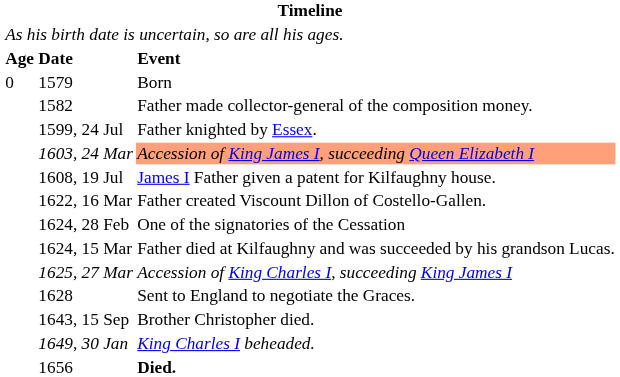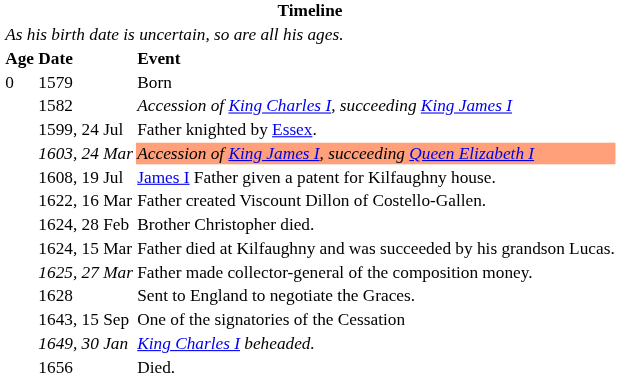 <table>
 <tr>
 <th colspan=3>Timeline</th>
 </tr>
 <tr>
 <td colspan=3><em>As his birth date is uncertain, so are all his ages.</em></td>
 </tr>
 <tr>
 <th align="left">Age</th>
 <th align="left">Date</th>
 <th align="left">Event</th>
 </tr>
 <tr>
 <td>0</td>
 <td>1579</td>
 <td>Born</td>
 </tr>
 <tr>
 <td></td>
 <td>1582</td>
-<td>Father made collector-general of the composition money.</td>
+<td><em>Accession of <a href='#'>King Charles I</a>, succeeding <a href='#'>King James I</a></em></td>
 </tr>
 <tr>
 <td></td>
 <td>1599, 24 Jul</td>
 <td>Father knighted by <a href='#'>Essex</a>.</td>
 </tr>
 <tr>
 <td></td>
 <td><em>1603, 24 Mar</em></td>
 <td style="background: lightsalmon;"><em>Accession of <a href='#'>King James I</a>, succeeding <a href='#'>Queen Elizabeth I</a></em></td>
 </tr>
 <tr>
 <td></td>
 <td>1608, 19 Jul</td>
 <td><a href='#'>James I</a> Father given a patent for Kilfaughny house.</td>
 </tr>
 <tr>
 <td></td>
 <td>1622, 16 Mar</td>
 <td>Father created Viscount Dillon of Costello-Gallen.</td>
 </tr>
 <tr>
 <td></td>
 <td>1624, 28 Feb</td>
-<td>One of the signatories of the Cessation</td>
+<td>Brother Christopher died.</td>
 </tr>
 <tr>
 <td></td>
 <td>1624, 15 Mar</td>
 <td>Father died at Kilfaughny and was succeeded by his grandson Lucas.</td>
 </tr>
 <tr>
 <td></td>
 <td><em>1625, 27 Mar</em></td>
-<td><em>Accession of <a href='#'>King Charles I</a>, succeeding <a href='#'>King James I</a></em></td>
+<td>Father made collector-general of the composition money.</td>
 </tr>
 <tr>
 <td></td>
 <td>1628</td>
 <td>Sent to England to negotiate the Graces.</td>
 </tr>
 <tr>
 <td></td>
 <td>1643, 15 Sep</td>
-<td>Brother Christopher died.</td>
+<td>One of the signatories of the Cessation</td>
 </tr>
 <tr>
 <td></td>
 <td><em>1649, 30 Jan</em></td>
 <td><em><a href='#'>King Charles I</a> beheaded.</em></td>
 </tr>
 <tr>
 <td></td>
 <td>1656</td>
-<td><strong>Died.</strong></td>
+<td>Died.</td>
 </tr>
 </table>
